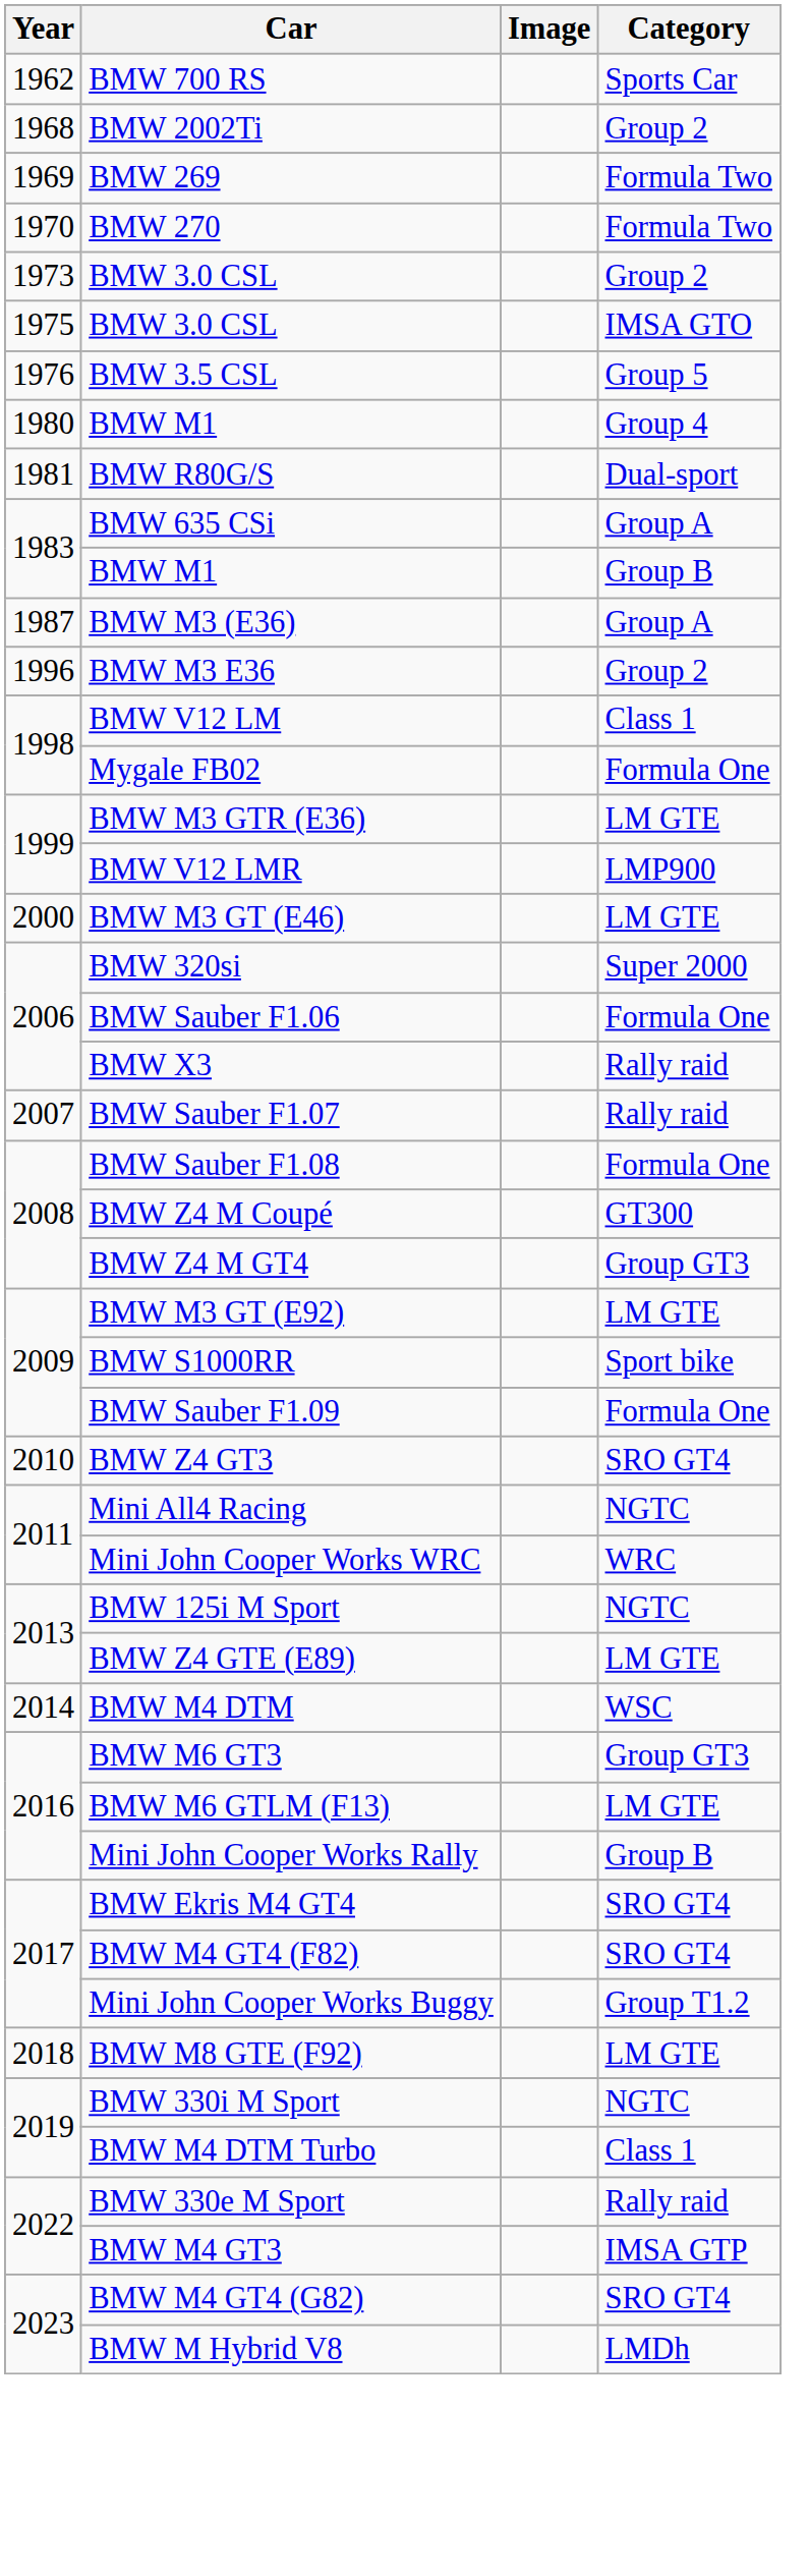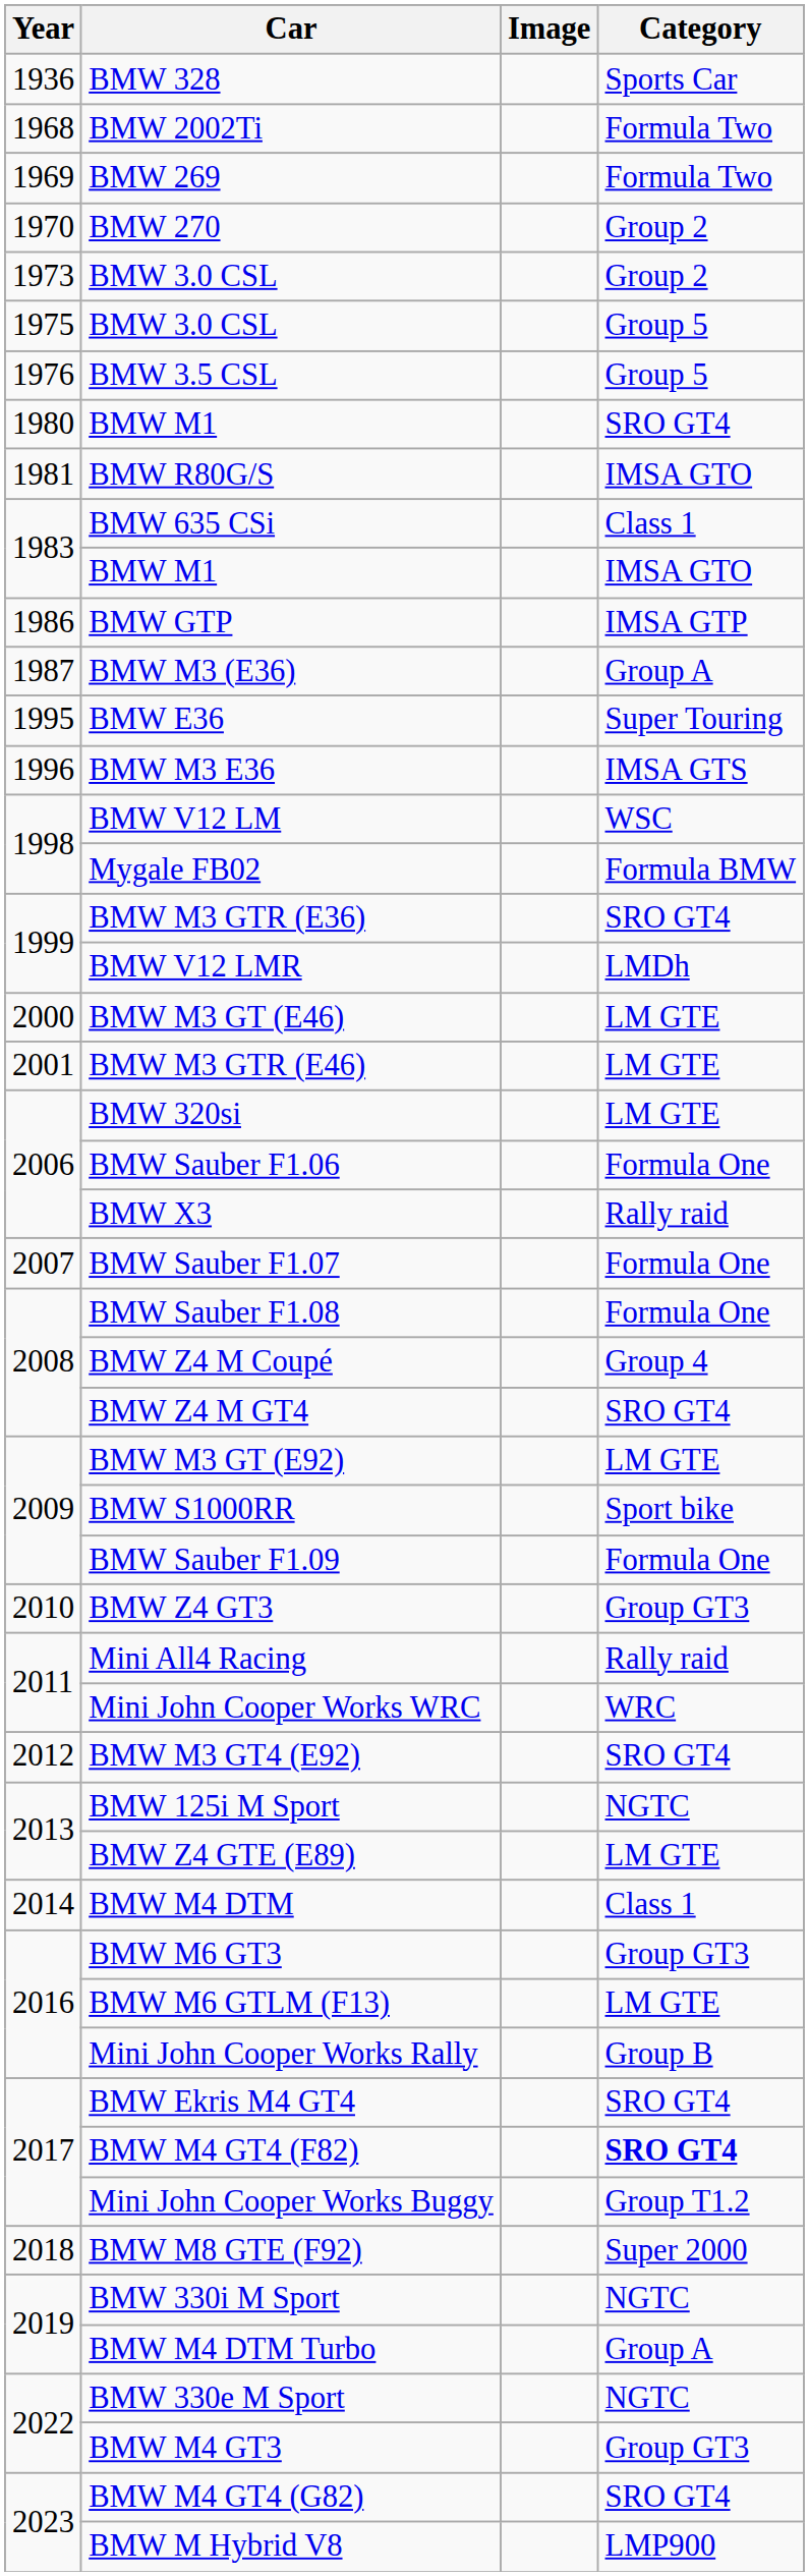 <table class="wikitable">
 <tr>
 <th>Year</th>
 <th>Car</th>
 <th>Image</th>
 <th>Category</th>
 </tr>
 <tr>
-<td>1962</td>
-<td><a href='#'>BMW 700 RS</a></td>
+<td>1936</td>
+<td><a href='#'>BMW 328</a></td>
 <td></td>
 <td><a href='#'>Sports Car</a></td>
 </tr>
 <tr>
 <td>1968</td>
 <td><a href='#'>BMW 2002Ti</a></td>
 <td></td>
-<td><a href='#'>Group 2</a></td>
+<td><a href='#'>Formula Two</a></td>
 </tr>
 <tr>
 <td>1969</td>
 <td><a href='#'>BMW 269</a></td>
 <td></td>
 <td><a href='#'>Formula Two</a></td>
 </tr>
 <tr>
 <td>1970</td>
 <td><a href='#'>BMW 270</a></td>
 <td></td>
-<td><a href='#'>Formula Two</a></td>
+<td><a href='#'>Group 2</a></td>
 </tr>
 <tr>
 <td>1973</td>
 <td><a href='#'>BMW 3.0 CSL</a></td>
 <td></td>
 <td><a href='#'>Group 2</a></td>
 </tr>
 <tr>
 <td>1975</td>
 <td><a href='#'>BMW 3.0 CSL</a></td>
 <td></td>
-<td><a href='#'>IMSA GTO</a></td>
+<td><a href='#'>Group 5</a></td>
 </tr>
 <tr>
 <td>1976</td>
 <td><a href='#'>BMW 3.5 CSL</a></td>
 <td></td>
 <td><a href='#'>Group 5</a></td>
 </tr>
 <tr>
 <td>1980</td>
 <td><a href='#'>BMW M1</a></td>
 <td></td>
-<td><a href='#'>Group 4</a></td>
+<td><a href='#'>SRO GT4</a></td>
 </tr>
 <tr>
 <td>1981</td>
 <td><a href='#'>BMW R80G/S</a></td>
 <td></td>
-<td><a href='#'>Dual-sport</a></td>
+<td><a href='#'>IMSA GTO</a></td>
 </tr>
 <tr>
 <td rowspan="2">1983</td>
 <td><a href='#'>BMW 635 CSi</a></td>
 <td></td>
-<td><a href='#'>Group A</a></td>
+<td><a href='#'>Class 1</a></td>
 </tr>
 <tr>
 <td><a href='#'>BMW M1</a></td>
 <td></td>
-<td><a href='#'>Group B</a></td>
+<td><a href='#'>IMSA GTO</a></td>
+</tr>
+<tr>
+<td>1986</td>
+<td><a href='#'>BMW GTP</a></td>
+<td></td>
+<td><a href='#'>IMSA GTP</a></td>
 </tr>
 <tr>
 <td>1987</td>
 <td><a href='#'>BMW M3 (E36)</a></td>
 <td></td>
 <td><a href='#'>Group A</a></td>
 </tr>
 <tr>
+<td>1995</td>
+<td><a href='#'>BMW E36</a></td>
+<td></td>
+<td><a href='#'>Super Touring</a></td>
+</tr>
+<tr>
 <td>1996</td>
 <td><a href='#'>BMW M3 E36</a></td>
 <td></td>
-<td><a href='#'>Group 2</a></td>
+<td><a href='#'>IMSA GTS</a></td>
 </tr>
 <tr>
 <td rowspan="2">1998</td>
 <td><a href='#'>BMW V12 LM</a></td>
 <td></td>
-<td><a href='#'>Class 1</a></td>
+<td><a href='#'>WSC</a></td>
 </tr>
 <tr>
 <td><a href='#'>Mygale FB02</a></td>
 <td></td>
-<td><a href='#'>Formula One</a></td>
+<td><a href='#'>Formula BMW</a></td>
 </tr>
 <tr>
 <td rowspan="2">1999</td>
 <td><a href='#'>BMW M3 GTR (E36)</a></td>
 <td></td>
-<td><a href='#'>LM GTE</a></td>
+<td><a href='#'>SRO GT4</a></td>
 </tr>
 <tr>
 <td><a href='#'>BMW V12 LMR</a></td>
 <td></td>
-<td><a href='#'>LMP900</a></td>
+<td><a href='#'>LMDh</a></td>
 </tr>
 <tr>
 <td>2000</td>
 <td><a href='#'>BMW M3 GT (E46)</a></td>
 <td></td>
 <td><a href='#'>LM GTE</a></td>
 </tr>
 <tr>
+<td>2001</td>
+<td><a href='#'>BMW M3 GTR (E46)</a></td>
+<td></td>
+<td><a href='#'>LM GTE</a></td>
+</tr>
+<tr>
 <td rowspan="3">2006</td>
 <td><a href='#'>BMW 320si</a></td>
 <td></td>
-<td><a href='#'>Super 2000</a></td>
+<td><a href='#'>LM GTE</a></td>
 </tr>
 <tr>
 <td><a href='#'>BMW Sauber F1.06</a></td>
 <td></td>
 <td><a href='#'>Formula One</a></td>
 </tr>
 <tr>
 <td><a href='#'>BMW X3</a></td>
 <td></td>
 <td><a href='#'>Rally raid</a></td>
 </tr>
 <tr>
 <td>2007</td>
 <td><a href='#'>BMW Sauber F1.07</a></td>
 <td></td>
-<td><a href='#'>Rally raid</a></td>
+<td><a href='#'>Formula One</a></td>
 </tr>
 <tr>
 <td rowspan="3">2008</td>
 <td><a href='#'>BMW Sauber F1.08</a></td>
 <td></td>
 <td><a href='#'>Formula One</a></td>
 </tr>
 <tr>
 <td><a href='#'>BMW Z4 M Coupé</a></td>
 <td></td>
-<td><a href='#'>GT300</a></td>
+<td><a href='#'>Group 4</a></td>
 </tr>
 <tr>
 <td><a href='#'>BMW Z4 M GT4</a></td>
 <td></td>
-<td><a href='#'>Group GT3</a></td>
+<td><a href='#'>SRO GT4</a></td>
 </tr>
 <tr>
 <td rowspan="3">2009</td>
 <td><a href='#'>BMW M3 GT (E92)</a></td>
 <td></td>
 <td><a href='#'>LM GTE</a></td>
 </tr>
 <tr>
 <td><a href='#'>BMW S1000RR</a></td>
 <td></td>
 <td><a href='#'>Sport bike</a></td>
 </tr>
 <tr>
 <td><a href='#'>BMW Sauber F1.09</a></td>
 <td></td>
 <td><a href='#'>Formula One</a></td>
 </tr>
 <tr>
 <td>2010</td>
 <td><a href='#'>BMW Z4 GT3</a></td>
 <td></td>
-<td><a href='#'>SRO GT4</a></td>
+<td><a href='#'>Group GT3</a></td>
 </tr>
 <tr>
 <td rowspan="2">2011</td>
 <td><a href='#'>Mini All4 Racing</a></td>
 <td></td>
-<td><a href='#'>NGTC</a></td>
+<td><a href='#'>Rally raid</a></td>
 </tr>
 <tr>
 <td><a href='#'>Mini John Cooper Works WRC</a></td>
 <td></td>
 <td><a href='#'>WRC</a></td>
+</tr>
+<tr>
+<td>2012</td>
+<td><a href='#'>BMW M3 GT4 (E92)</a></td>
+<td></td>
+<td><a href='#'>SRO GT4</a></td>
 </tr>
 <tr>
 <td rowspan="2">2013</td>
 <td><a href='#'>BMW 125i M Sport</a></td>
 <td></td>
 <td><a href='#'>NGTC</a></td>
 </tr>
 <tr>
 <td><a href='#'>BMW Z4 GTE (E89)</a></td>
 <td></td>
 <td><a href='#'>LM GTE</a></td>
 </tr>
 <tr>
 <td>2014</td>
 <td><a href='#'>BMW M4 DTM</a></td>
 <td></td>
-<td><a href='#'>WSC</a></td>
+<td><a href='#'>Class 1</a></td>
 </tr>
 <tr>
 <td rowspan="3">2016</td>
 <td><a href='#'>BMW M6 GT3</a></td>
 <td></td>
 <td><a href='#'>Group GT3</a></td>
 </tr>
 <tr>
 <td><a href='#'>BMW M6 GTLM (F13)</a></td>
 <td></td>
 <td><a href='#'>LM GTE</a></td>
 </tr>
 <tr>
 <td><a href='#'>Mini John Cooper Works Rally</a></td>
 <td></td>
 <td><a href='#'>Group B</a></td>
 </tr>
 <tr>
 <td rowspan="3">2017</td>
 <td><a href='#'>BMW Ekris M4 GT4</a></td>
 <td></td>
 <td><a href='#'>SRO GT4</a></td>
 </tr>
 <tr>
 <td><a href='#'>BMW M4 GT4 (F82)</a></td>
 <td></td>
-<td><a href='#'>SRO GT4</a></td>
+<td><strong><a href='#'>SRO GT4</a></strong></td>
 </tr>
 <tr>
 <td><a href='#'>Mini John Cooper Works Buggy</a></td>
 <td></td>
 <td><a href='#'>Group T1.2</a></td>
 </tr>
 <tr>
 <td>2018</td>
 <td><a href='#'>BMW M8 GTE (F92)</a></td>
 <td></td>
-<td><a href='#'>LM GTE</a></td>
+<td><a href='#'>Super 2000</a></td>
 </tr>
 <tr>
 <td rowspan="2">2019</td>
 <td><a href='#'>BMW 330i M Sport</a></td>
 <td></td>
 <td><a href='#'>NGTC</a></td>
 </tr>
 <tr>
 <td><a href='#'>BMW M4 DTM Turbo</a></td>
 <td></td>
-<td><a href='#'>Class 1</a></td>
+<td><a href='#'>Group A</a></td>
 </tr>
 <tr>
 <td rowspan="2">2022</td>
 <td><a href='#'>BMW 330e M Sport</a></td>
 <td></td>
-<td><a href='#'>Rally raid</a></td>
+<td><a href='#'>NGTC</a></td>
 </tr>
 <tr>
 <td><a href='#'>BMW M4 GT3</a></td>
 <td></td>
-<td><a href='#'>IMSA GTP</a></td>
+<td><a href='#'>Group GT3</a></td>
 </tr>
 <tr>
 <td rowspan="2">2023</td>
 <td><a href='#'>BMW M4 GT4 (G82)</a></td>
 <td></td>
 <td><a href='#'>SRO GT4</a></td>
 </tr>
 <tr>
 <td><a href='#'>BMW M Hybrid V8</a></td>
 <td></td>
-<td><a href='#'>LMDh</a></td>
+<td><a href='#'>LMP900</a></td>
 </tr>
 </table>
